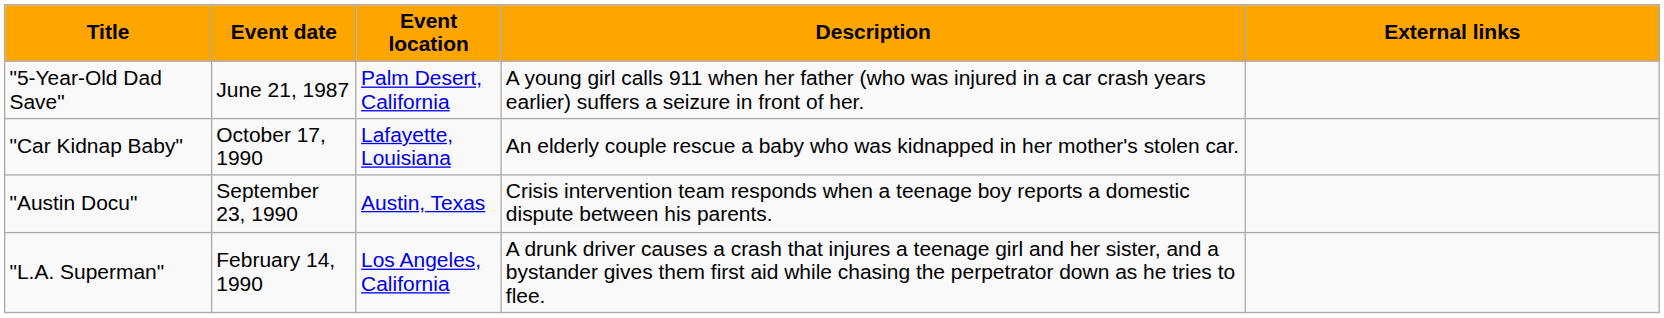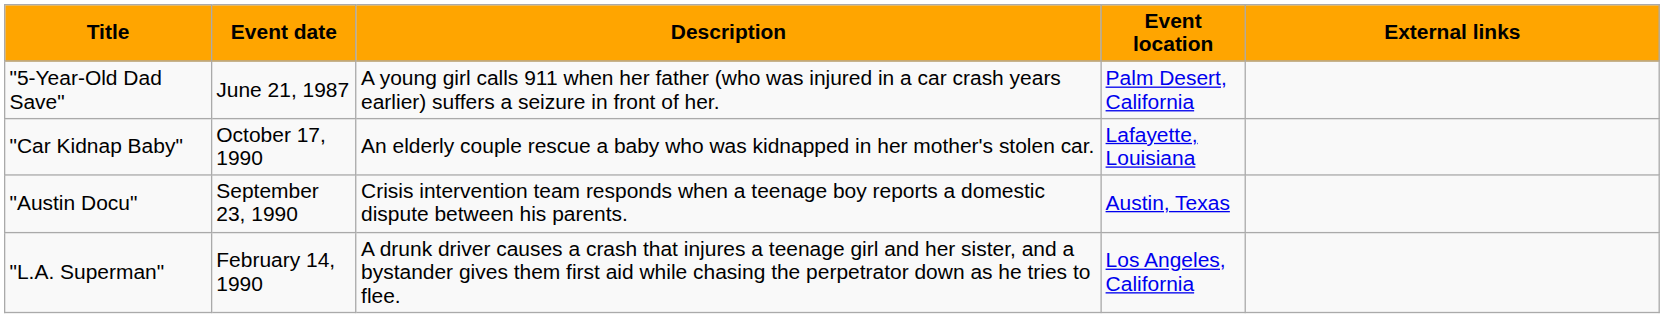 <table class="wikitable" style="width: 100%;">
 <tr>
 <th style="background: #FFA500; color: #000000; width: 10%;">Title</th>
 <th style="background: #FFA500; color: #000000; width: 7%;">Event date</th>
+<th style="background: #FFA500; color: #000000; width: 36%;">Description</th>
 <th style="background: #FFA500; color: #000000; width: 7%;">Event location</th>
-<th style="background: #FFA500; color: #000000; width: 36%;">Description</th>
 <th style="background: #FFA500; color: #000000; width: 20%;">External links</th>
 </tr>
 <tr>
 <td>"5-Year-Old Dad Save"</td>
 <td>June 21, 1987</td>
+<td>A young girl calls 911 when her father (who was injured in a car crash years earlier) suffers a seizure in front of her.</td>
 <td><a href='#'>Palm Desert, California</a></td>
-<td>A young girl calls 911 when her father (who was injured in a car crash years earlier) suffers a seizure in front of her.</td>
 <td></td>
 </tr>
 <tr>
 <td>"Car Kidnap Baby"</td>
 <td>October 17, 1990</td>
+<td>An elderly couple rescue a baby who was kidnapped in her mother's stolen car.</td>
 <td><a href='#'>Lafayette, Louisiana</a></td>
-<td>An elderly couple rescue a baby who was kidnapped in her mother's stolen car.</td>
 <td></td>
 </tr>
 <tr>
 <td>"Austin Docu"</td>
 <td>September 23, 1990</td>
+<td>Crisis intervention team responds when a teenage boy reports a domestic dispute between his parents.</td>
 <td><a href='#'>Austin, Texas</a></td>
-<td>Crisis intervention team responds when a teenage boy reports a domestic dispute between his parents.</td>
 <td></td>
 </tr>
 <tr>
 <td>"L.A. Superman"</td>
 <td>February 14, 1990</td>
+<td>A drunk driver causes a crash that injures a teenage girl and her sister, and a bystander gives them first aid while chasing the perpetrator down as he tries to flee.</td>
 <td><a href='#'>Los Angeles, California</a></td>
-<td>A drunk driver causes a crash that injures a teenage girl and her sister, and a bystander gives them first aid while chasing the perpetrator down as he tries to flee.</td>
 <td></td>
 </tr>
 </table>
